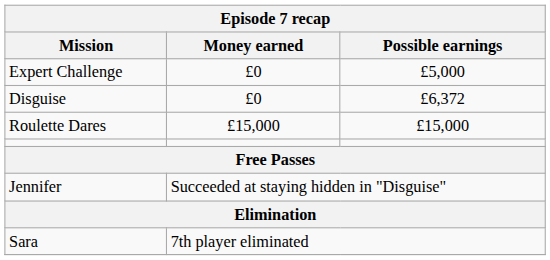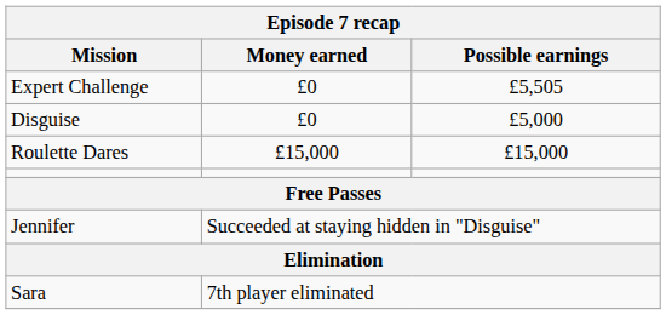 <table class="wikitable" style="font-size: 95%; margin: 10px" align="right" width="40%">
 <tr>
 <th colspan=3>Episode 7 recap</th>
 </tr>
 <tr>
 <th>Mission</th>
 <th>Money earned</th>
 <th>Possible earnings</th>
 </tr>
 <tr>
 <td>Expert Challenge</td>
 <td align="center">£0</td>
-<td align="center">£5,000</td>
+<td align="center">£5,505</td>
 </tr>
 <tr>
 <td>Disguise</td>
 <td align="center">£0</td>
-<td align="center">£6,372</td>
+<td align="center">£5,000</td>
 </tr>
 <tr>
 <td>Roulette Dares</td>
 <td align="center">£15,000</td>
 <td align="center">£15,000</td>
 </tr>
 <tr>
 <td><strong></strong></td>
 <td align="center"><strong></strong></td>
 <td align="center"><strong></strong></td>
 </tr>
 <tr>
 <th colspan=3>Free Passes</th>
 </tr>
 <tr>
 <td>Jennifer</td>
 <td colspan=2>Succeeded at staying hidden in "Disguise"</td>
 </tr>
 <tr>
 <th colspan=3>Elimination</th>
 </tr>
 <tr>
 <td>Sara</td>
 <td colspan=2>7th player eliminated</td>
 </tr>
 <tr>
 </tr>
 </table>
